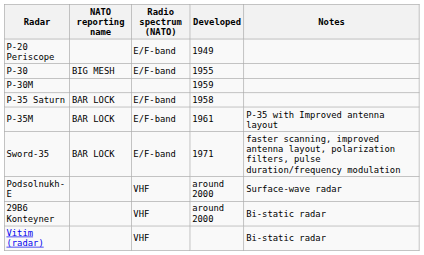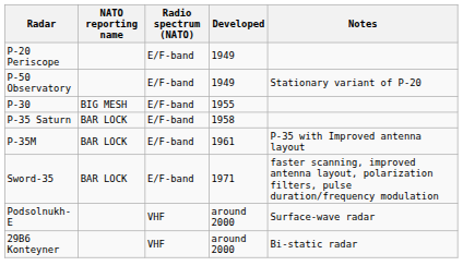 <table class="sortable wikitable">
 <tr>
 <th>Radar</th>
 <th>NATO reporting name</th>
 <th>Radio spectrum (NATO)</th>
 <th>Developed</th>
 <th>Notes</th>
 </tr>
 <tr>
 <td>P-20 Periscope</td>
 <td></td>
 <td>E/F-band</td>
 <td>1949</td>
 <td></td>
 </tr>
 <tr>
+<td>P-50 Observatory</td>
+<td></td>
+<td>E/F-band</td>
+<td>1949</td>
+<td>Stationary variant of P-20</td>
+</tr>
+<tr>
 <td>P-30</td>
 <td>BIG MESH</td>
 <td>E/F-band</td>
 <td>1955</td>
-<td></td>
-</tr>
-<tr>
-<td>P-30M</td>
-<td></td>
-<td></td>
-<td>1959</td>
 <td></td>
 </tr>
 <tr>
 <td>P-35 Saturn</td>
 <td>BAR LOCK</td>
 <td>E/F-band</td>
 <td>1958</td>
 <td></td>
 </tr>
 <tr>
 <td>P-35M</td>
 <td>BAR LOCK</td>
 <td>E/F-band</td>
 <td>1961</td>
 <td>P-35 with Improved antenna layout</td>
 </tr>
 <tr>
 <td>Sword-35</td>
 <td>BAR LOCK</td>
 <td>E/F-band</td>
 <td>1971</td>
 <td>faster scanning, improved antenna layout, polarization filters, pulse duration/frequency modulation</td>
 </tr>
 <tr>
 <td>Podsolnukh-E</td>
 <td></td>
 <td>VHF</td>
 <td>around 2000</td>
 <td>Surface-wave radar</td>
 </tr>
 <tr>
 <td>29B6 Konteyner</td>
 <td></td>
 <td>VHF</td>
 <td>around 2000</td>
 <td>Bi-static radar</td>
 </tr>
-<tr>
-<td><a href='#'>Vitim (radar)</a></td>
-<td></td>
-<td>VHF</td>
-<td></td>
-<td>Bi-static radar</td>
-</tr>
 </table>
